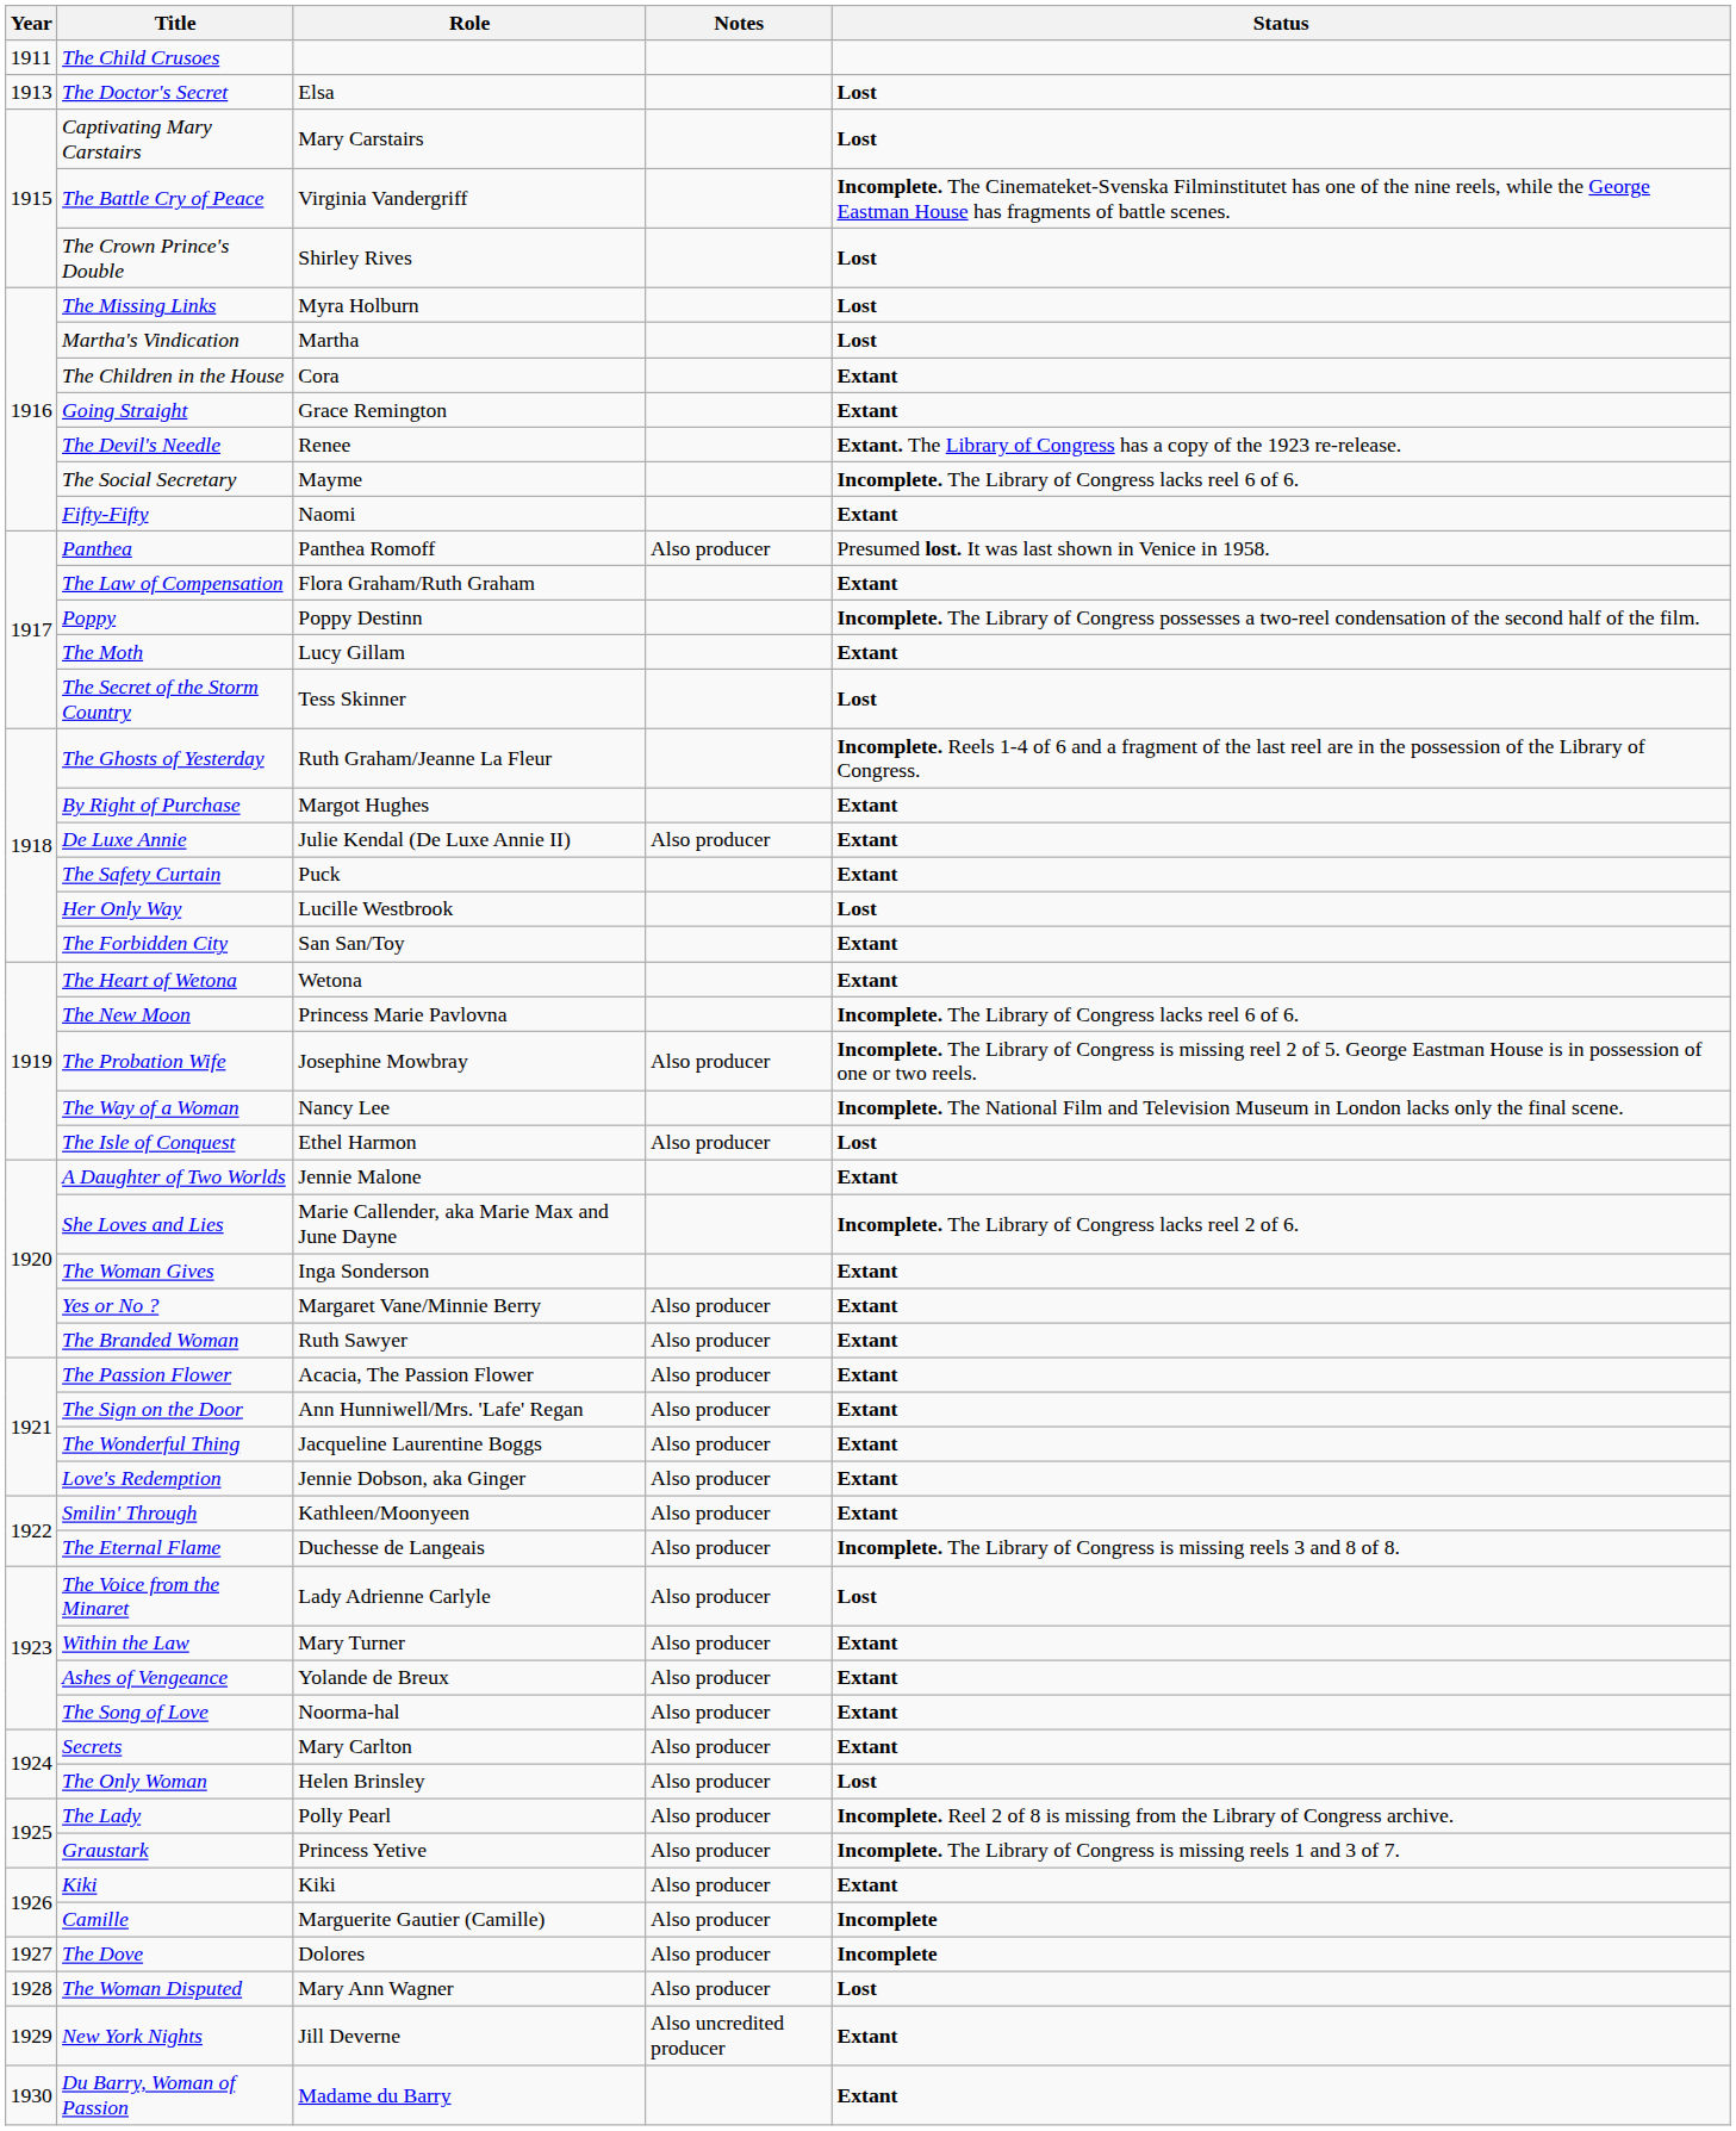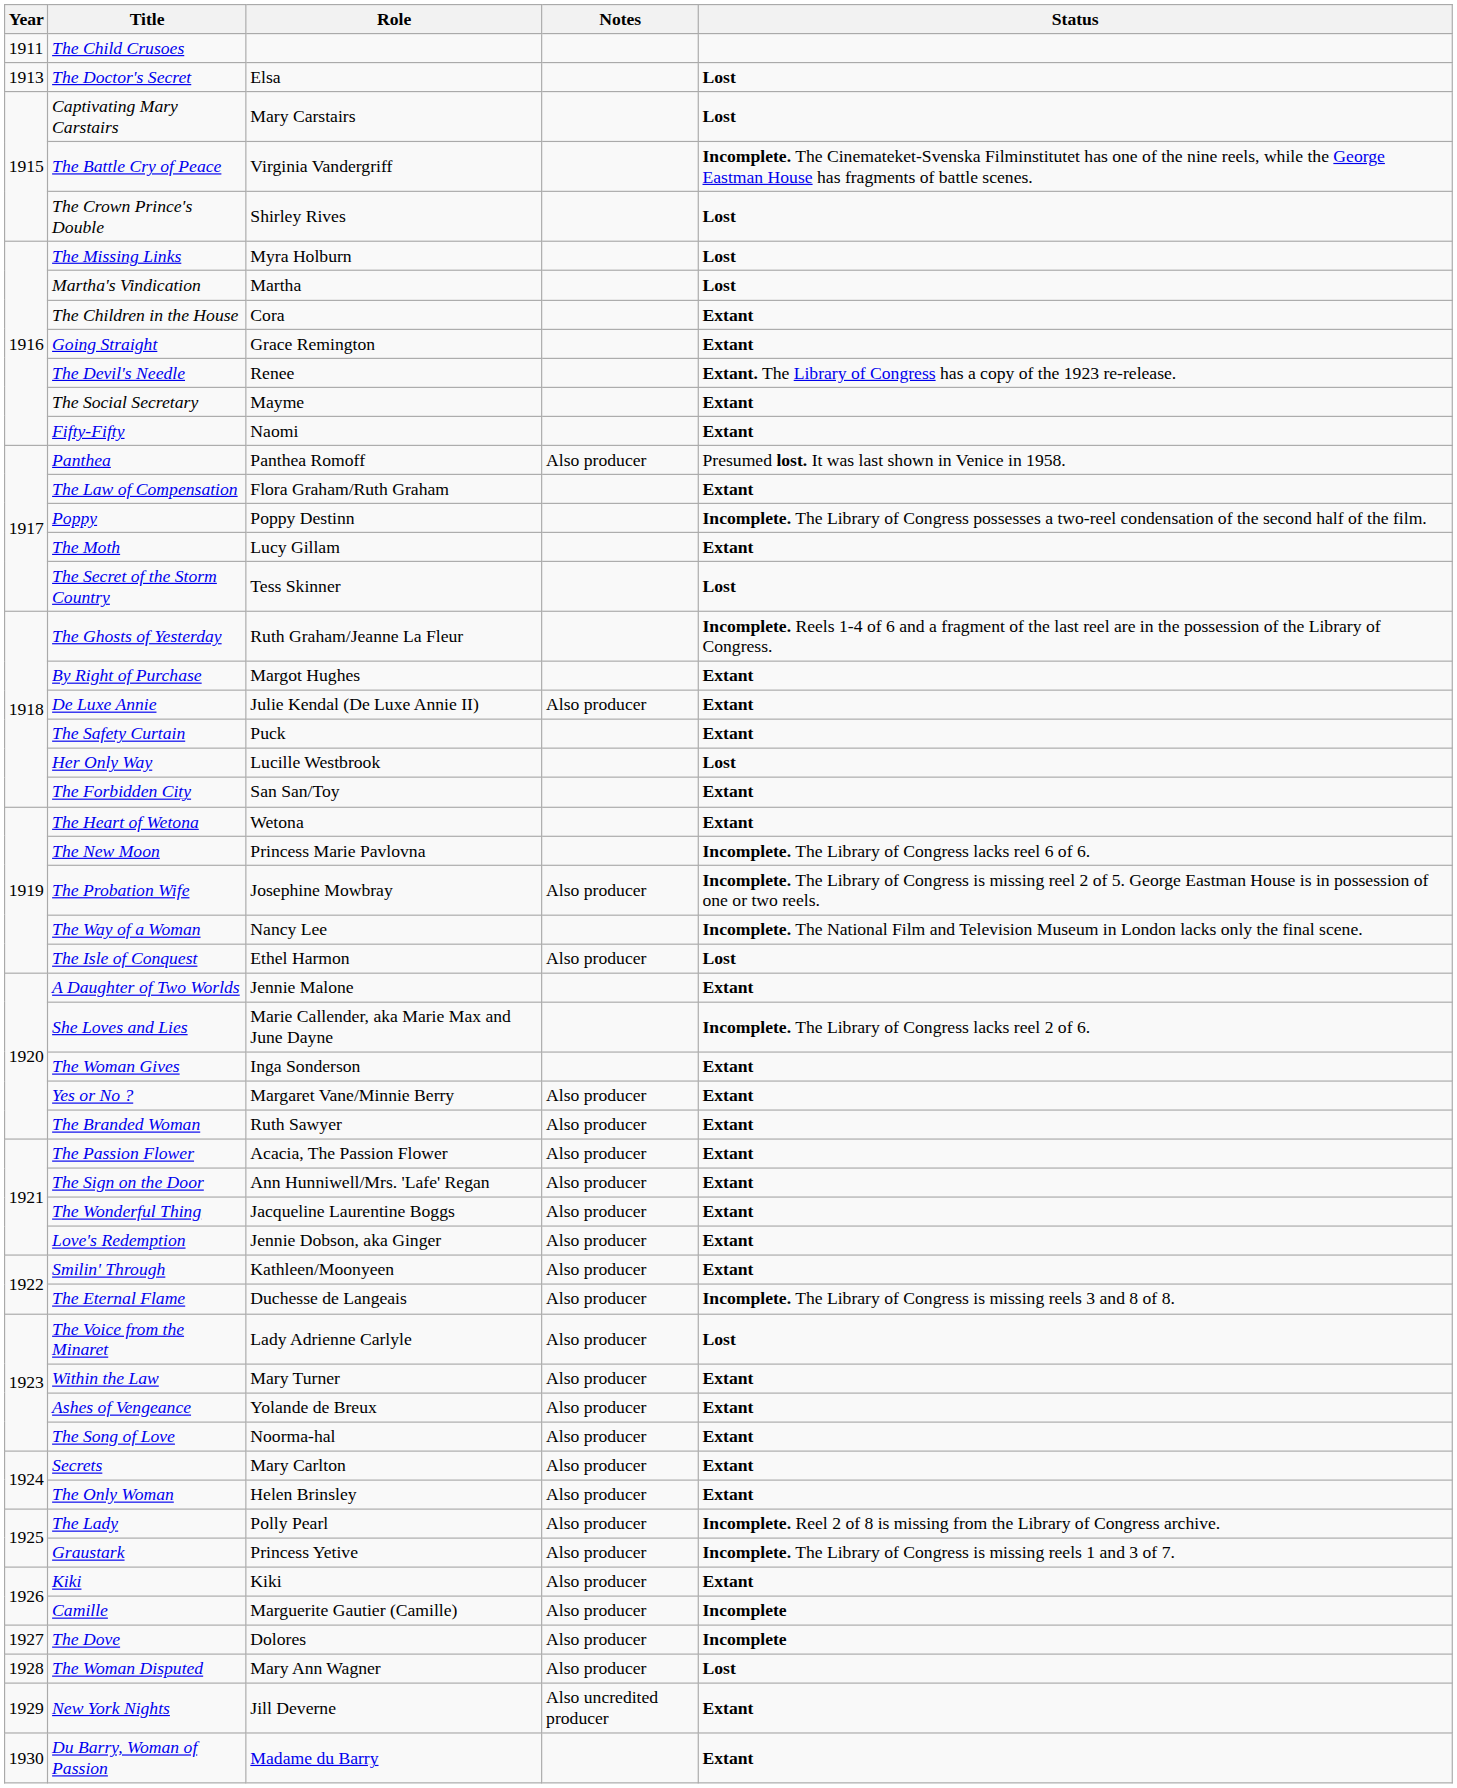 <table class="wikitable" style="font-size:95%;">
 <tr>
 <th>Year</th>
 <th>Title</th>
 <th>Role</th>
 <th class="unsortable">Notes</th>
 <th>Status</th>
 </tr>
 <tr>
 <td>1911</td>
 <td><em><a href='#'>The Child Crusoes</a></em></td>
 <td></td>
 <td></td>
 <td></td>
 </tr>
 <tr>
 <td>1913</td>
 <td><em><a href='#'>The Doctor's Secret</a></em></td>
 <td>Elsa</td>
 <td></td>
 <td><strong>Lost</strong></td>
 </tr>
 <tr>
 <td rowspan=3>1915</td>
 <td><em>Captivating Mary Carstairs</em></td>
 <td>Mary Carstairs</td>
 <td></td>
 <td><strong>Lost</strong></td>
 </tr>
 <tr>
 <td><em><a href='#'>The Battle Cry of Peace</a></em></td>
 <td>Virginia Vandergriff</td>
 <td></td>
 <td><strong>Incomplete.</strong> The Cinemateket-Svenska Filminstitutet has one of the nine reels, while the <a href='#'>George Eastman House</a> has fragments of battle scenes.</td>
 </tr>
 <tr>
 <td><em>The Crown Prince's Double</em></td>
 <td>Shirley Rives</td>
 <td></td>
 <td><strong>Lost</strong></td>
 </tr>
 <tr>
 <td rowspan=7>1916</td>
 <td><em><a href='#'>The Missing Links</a></em></td>
 <td>Myra Holburn</td>
 <td></td>
 <td><strong>Lost</strong></td>
 </tr>
 <tr>
 <td><em>Martha's Vindication</em></td>
 <td>Martha</td>
 <td></td>
 <td><strong>Lost</strong></td>
 </tr>
 <tr>
 <td><em>The Children in the House</em></td>
 <td>Cora</td>
 <td></td>
 <td><strong>Extant</strong></td>
 </tr>
 <tr>
 <td><em><a href='#'>Going Straight</a></em></td>
 <td>Grace Remington</td>
 <td></td>
 <td><strong>Extant</strong></td>
 </tr>
 <tr>
 <td><em><a href='#'>The Devil's Needle</a></em></td>
 <td>Renee</td>
 <td></td>
 <td><strong>Extant.</strong> The <a href='#'>Library of Congress</a> has a copy of the 1923 re-release.</td>
 </tr>
 <tr>
 <td><em>The Social Secretary</em></td>
 <td>Mayme</td>
 <td></td>
-<td><strong>Incomplete.</strong> The Library of Congress lacks reel 6 of 6.</td>
+<td><strong>Extant</strong></td>
 </tr>
 <tr>
 <td><em><a href='#'>Fifty-Fifty</a></em></td>
 <td>Naomi</td>
 <td></td>
 <td><strong>Extant</strong></td>
 </tr>
 <tr>
 <td rowspan=5>1917</td>
 <td><em><a href='#'>Panthea</a></em></td>
 <td>Panthea Romoff</td>
 <td>Also producer</td>
 <td>Presumed <strong>lost.</strong> It was last shown in Venice in 1958.</td>
 </tr>
 <tr>
 <td><em><a href='#'>The Law of Compensation</a></em></td>
 <td>Flora Graham/Ruth Graham</td>
 <td></td>
 <td><strong>Extant</strong></td>
 </tr>
 <tr>
 <td><em><a href='#'>Poppy</a></em></td>
 <td>Poppy Destinn</td>
 <td></td>
 <td><strong>Incomplete.</strong> The Library of Congress possesses a two-reel condensation of the second half of the film.</td>
 </tr>
 <tr>
 <td><em><a href='#'>The Moth</a></em></td>
 <td>Lucy Gillam</td>
 <td></td>
 <td><strong>Extant</strong></td>
 </tr>
 <tr>
 <td><em><a href='#'>The Secret of the Storm Country</a></em></td>
 <td>Tess Skinner</td>
 <td></td>
 <td><strong>Lost</strong></td>
 </tr>
 <tr>
 <td rowspan=6>1918</td>
 <td><em><a href='#'>The Ghosts of Yesterday</a></em></td>
 <td>Ruth Graham/Jeanne La Fleur</td>
 <td></td>
 <td><strong>Incomplete.</strong> Reels 1-4 of 6 and a fragment of the last reel are in the possession of the Library of Congress.</td>
 </tr>
 <tr>
 <td><em><a href='#'>By Right of Purchase</a></em></td>
 <td>Margot Hughes</td>
 <td></td>
 <td><strong>Extant</strong></td>
 </tr>
 <tr>
 <td><em><a href='#'>De Luxe Annie</a></em></td>
 <td>Julie Kendal (De Luxe Annie II)</td>
 <td>Also producer</td>
 <td><strong>Extant</strong></td>
 </tr>
 <tr>
 <td><em><a href='#'>The Safety Curtain</a></em></td>
 <td>Puck</td>
 <td></td>
 <td><strong>Extant</strong></td>
 </tr>
 <tr>
 <td><em><a href='#'>Her Only Way</a></em></td>
 <td>Lucille Westbrook</td>
 <td></td>
 <td><strong>Lost</strong></td>
 </tr>
 <tr>
 <td><em><a href='#'>The Forbidden City</a></em></td>
 <td>San San/Toy</td>
 <td></td>
 <td><strong>Extant</strong></td>
 </tr>
 <tr>
 <td rowspan=5>1919</td>
 <td><em><a href='#'>The Heart of Wetona</a></em></td>
 <td>Wetona</td>
 <td></td>
 <td><strong>Extant</strong></td>
 </tr>
 <tr>
 <td><em><a href='#'>The New Moon</a></em></td>
 <td>Princess Marie Pavlovna</td>
 <td></td>
 <td><strong>Incomplete.</strong> The Library of Congress lacks reel 6 of 6.</td>
 </tr>
 <tr>
 <td><em><a href='#'>The Probation Wife</a></em></td>
 <td>Josephine Mowbray</td>
 <td>Also producer</td>
 <td><strong>Incomplete.</strong> The Library of Congress is missing reel 2 of 5. George Eastman House is in possession of one or two reels.</td>
 </tr>
 <tr>
 <td><em><a href='#'>The Way of a Woman</a></em></td>
 <td>Nancy Lee</td>
 <td></td>
 <td><strong>Incomplete.</strong> The National Film and Television Museum in London lacks only the final scene.</td>
 </tr>
 <tr>
 <td><em><a href='#'>The Isle of Conquest</a></em></td>
 <td>Ethel Harmon</td>
 <td>Also producer</td>
 <td><strong>Lost</strong></td>
 </tr>
 <tr>
 <td rowspan=5>1920</td>
 <td><em><a href='#'>A Daughter of Two Worlds</a></em></td>
 <td>Jennie Malone</td>
 <td></td>
 <td><strong>Extant</strong></td>
 </tr>
 <tr>
 <td><em><a href='#'>She Loves and Lies</a></em></td>
 <td>Marie Callender, aka Marie Max and June Dayne</td>
 <td></td>
 <td><strong>Incomplete.</strong> The Library of Congress lacks reel 2 of 6.</td>
 </tr>
 <tr>
 <td><em><a href='#'>The Woman Gives</a></em></td>
 <td>Inga Sonderson</td>
 <td></td>
 <td><strong>Extant</strong></td>
 </tr>
 <tr>
 <td><em><a href='#'>Yes or No ?</a></em></td>
 <td>Margaret Vane/Minnie Berry</td>
 <td>Also producer</td>
 <td><strong>Extant</strong></td>
 </tr>
 <tr>
 <td><em><a href='#'>The Branded Woman</a></em></td>
 <td>Ruth Sawyer</td>
 <td>Also producer</td>
 <td><strong>Extant</strong></td>
 </tr>
 <tr>
 <td rowspan=4>1921</td>
 <td><em><a href='#'>The Passion Flower</a></em></td>
 <td>Acacia, The Passion Flower</td>
 <td>Also producer</td>
 <td><strong>Extant</strong></td>
 </tr>
 <tr>
 <td><em><a href='#'>The Sign on the Door</a></em></td>
 <td>Ann Hunniwell/Mrs. 'Lafe' Regan</td>
 <td>Also producer</td>
 <td><strong>Extant</strong></td>
 </tr>
 <tr>
 <td><em><a href='#'>The Wonderful Thing</a></em></td>
 <td>Jacqueline Laurentine Boggs</td>
 <td>Also producer</td>
 <td><strong>Extant</strong></td>
 </tr>
 <tr>
 <td><em><a href='#'>Love's Redemption</a></em></td>
 <td>Jennie Dobson, aka Ginger</td>
 <td>Also producer</td>
 <td><strong>Extant</strong></td>
 </tr>
 <tr>
 <td rowspan=2>1922</td>
 <td><em><a href='#'>Smilin' Through</a></em></td>
 <td>Kathleen/Moonyeen</td>
 <td>Also producer</td>
 <td><strong>Extant</strong></td>
 </tr>
 <tr>
 <td><em><a href='#'>The Eternal Flame</a></em></td>
 <td>Duchesse de Langeais</td>
 <td>Also producer</td>
 <td><strong>Incomplete.</strong> The Library of Congress is missing reels 3 and 8 of 8.</td>
 </tr>
 <tr>
 <td rowspan=4>1923</td>
 <td><em><a href='#'>The Voice from the Minaret</a></em></td>
 <td>Lady Adrienne Carlyle</td>
 <td>Also producer</td>
 <td><strong>Lost</strong></td>
 </tr>
 <tr>
 <td><em><a href='#'>Within the Law</a></em></td>
 <td>Mary Turner</td>
 <td>Also producer</td>
 <td><strong>Extant</strong></td>
 </tr>
 <tr>
 <td><em><a href='#'>Ashes of Vengeance</a></em></td>
 <td>Yolande de Breux</td>
 <td>Also producer</td>
 <td><strong>Extant</strong></td>
 </tr>
 <tr>
 <td><em><a href='#'>The Song of Love</a></em></td>
 <td>Noorma-hal</td>
 <td>Also producer</td>
 <td><strong>Extant</strong></td>
 </tr>
 <tr>
 <td rowspan=2>1924</td>
 <td><em><a href='#'>Secrets</a></em></td>
 <td>Mary Carlton</td>
 <td>Also producer</td>
 <td><strong>Extant</strong></td>
 </tr>
 <tr>
 <td><em><a href='#'>The Only Woman</a></em></td>
 <td>Helen Brinsley</td>
 <td>Also producer</td>
-<td><strong>Lost</strong></td>
+<td><strong>Extant</strong></td>
 </tr>
 <tr>
 <td rowspan=2>1925</td>
 <td><em><a href='#'>The Lady</a></em></td>
 <td>Polly Pearl</td>
 <td>Also producer</td>
 <td><strong>Incomplete.</strong> Reel 2 of 8 is missing from the Library of Congress archive.</td>
 </tr>
 <tr>
 <td><em><a href='#'>Graustark</a></em></td>
 <td>Princess Yetive</td>
 <td>Also producer</td>
 <td><strong>Incomplete.</strong> The Library of Congress is missing reels 1 and 3 of 7.</td>
 </tr>
 <tr>
 <td rowspan=2>1926</td>
 <td><em><a href='#'>Kiki</a></em></td>
 <td>Kiki</td>
 <td>Also producer</td>
 <td><strong>Extant</strong></td>
 </tr>
 <tr>
 <td><em><a href='#'>Camille</a></em></td>
 <td>Marguerite Gautier (Camille)</td>
 <td>Also producer</td>
 <td><strong>Incomplete</strong></td>
 </tr>
 <tr>
 <td>1927</td>
 <td><em><a href='#'>The Dove</a></em></td>
 <td>Dolores</td>
 <td>Also producer</td>
 <td><strong>Incomplete</strong></td>
 </tr>
 <tr>
 <td>1928</td>
 <td><em><a href='#'>The Woman Disputed</a></em></td>
 <td>Mary Ann Wagner</td>
 <td>Also producer</td>
 <td><strong>Lost</strong></td>
 </tr>
 <tr>
 <td>1929</td>
 <td><em><a href='#'>New York Nights</a></em></td>
 <td>Jill Deverne</td>
 <td>Also uncredited producer</td>
 <td><strong>Extant</strong></td>
 </tr>
 <tr>
 <td>1930</td>
 <td><em><a href='#'>Du Barry, Woman of Passion</a></em></td>
 <td><a href='#'>Madame du Barry</a></td>
 <td></td>
 <td><strong>Extant</strong></td>
 </tr>
 </table>
